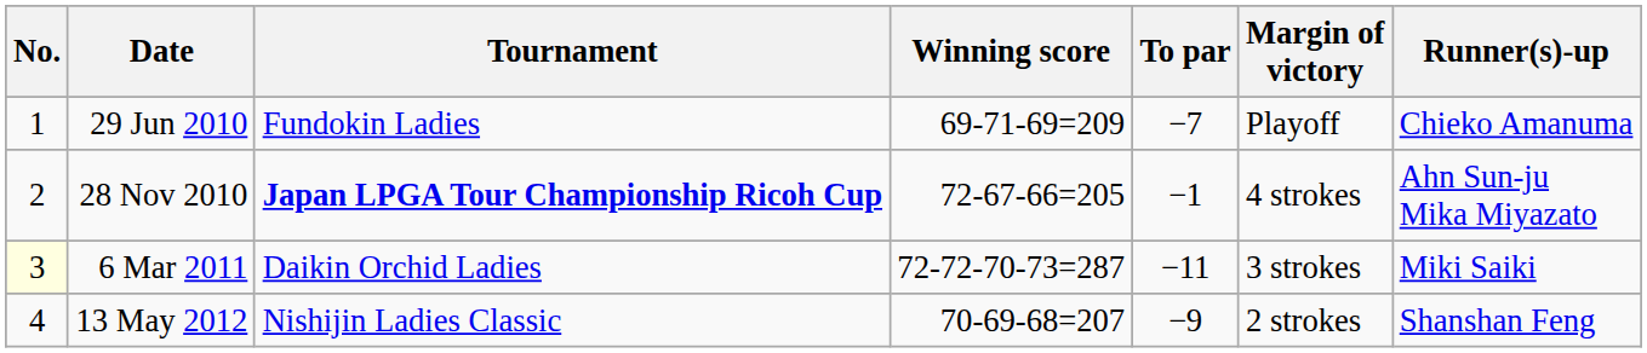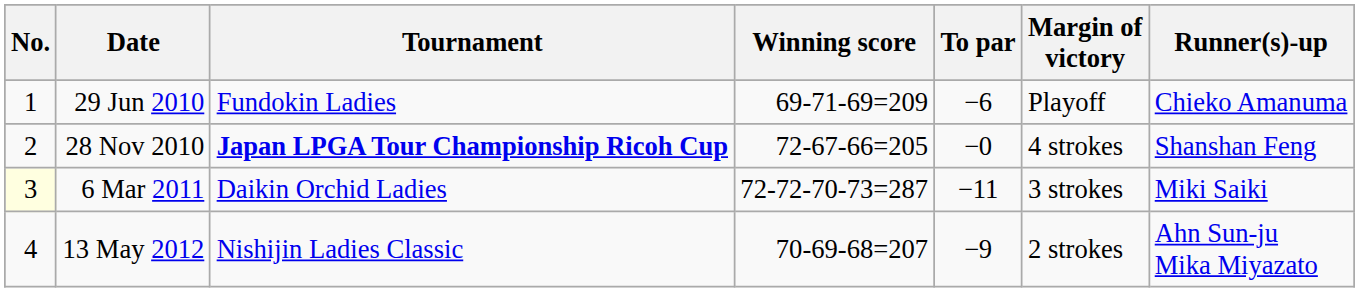 <table class="wikitable" style="font-size:95%;">
 <tr>
 <th>No.</th>
 <th>Date</th>
 <th>Tournament</th>
 <th>Winning score</th>
 <th>To par</th>
 <th>Margin of<br>victory</th>
 <th>Runner(s)-up</th>
 </tr>
 <tr>
 <td align=center>1</td>
 <td align=right>29 Jun <a href='#'>2010</a></td>
 <td><a href='#'>Fundokin Ladies</a></td>
 <td align=right>69-71-69=209</td>
-<td align=center>−7</td>
+<td align=center>−6</td>
 <td>Playoff</td>
 <td> <a href='#'>Chieko Amanuma</a></td>
 </tr>
 <tr>
 <td align=center>2</td>
 <td align=right>28 Nov 2010</td>
 <td><strong><a href='#'>Japan LPGA Tour Championship Ricoh Cup</a></strong></td>
 <td align=right>72-67-66=205</td>
-<td align=center>−1</td>
+<td align=center>−0</td>
 <td>4 strokes</td>
-<td> <a href='#'>Ahn Sun-ju</a><br> <a href='#'>Mika Miyazato</a></td>
+<td> <a href='#'>Shanshan Feng</a></td>
 </tr>
 <tr>
 <td align=center style="background: lightyellow;">3</td>
 <td align=right>6 Mar <a href='#'>2011</a></td>
 <td><a href='#'>Daikin Orchid Ladies</a></td>
 <td align=right>72-72-70-73=287</td>
 <td align=center>−11</td>
 <td>3 strokes</td>
 <td> <a href='#'>Miki Saiki</a></td>
 </tr>
 <tr>
 <td align=center>4</td>
 <td align=right>13 May <a href='#'>2012</a></td>
 <td><a href='#'>Nishijin Ladies Classic</a></td>
 <td align=right>70-69-68=207</td>
 <td align=center>−9</td>
 <td>2 strokes</td>
-<td> <a href='#'>Shanshan Feng</a></td>
+<td> <a href='#'>Ahn Sun-ju</a><br> <a href='#'>Mika Miyazato</a></td>
 </tr>
 </table>
